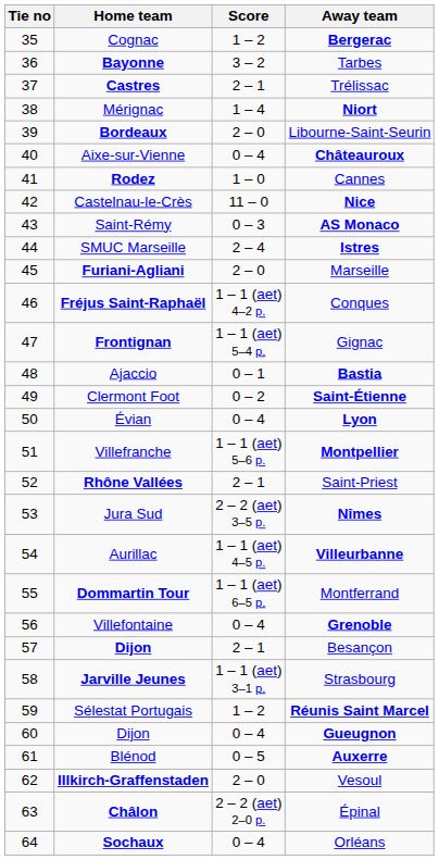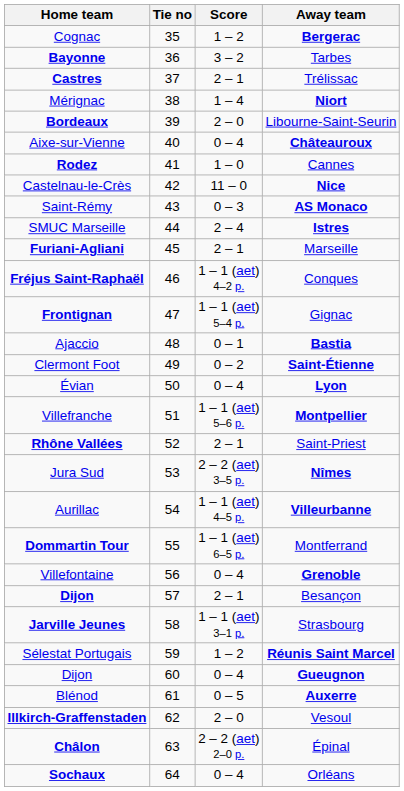 <table class="wikitable" style="text-align:center">
 <tr>
+<th>Home team</th>
 <th>Tie no</th>
-<th>Home team</th>
 <th>Score</th>
 <th>Away team</th>
 </tr>
 <tr>
+<td><a href='#'>Cognac</a></td>
 <td>35</td>
-<td><a href='#'>Cognac</a></td>
 <td>1 – 2</td>
 <td><strong><a href='#'>Bergerac</a></strong></td>
 </tr>
 <tr>
+<td><strong><a href='#'>Bayonne</a></strong></td>
 <td>36</td>
-<td><strong><a href='#'>Bayonne</a></strong></td>
 <td>3 – 2</td>
 <td><a href='#'>Tarbes</a></td>
 </tr>
 <tr>
+<td><strong><a href='#'>Castres</a></strong></td>
 <td>37</td>
-<td><strong><a href='#'>Castres</a></strong></td>
 <td>2 – 1</td>
 <td><a href='#'>Trélissac</a></td>
 </tr>
 <tr>
+<td><a href='#'>Mérignac</a></td>
 <td>38</td>
-<td><a href='#'>Mérignac</a></td>
 <td>1 – 4</td>
 <td><strong><a href='#'>Niort</a></strong></td>
 </tr>
 <tr>
+<td><strong><a href='#'>Bordeaux</a></strong></td>
 <td>39</td>
-<td><strong><a href='#'>Bordeaux</a></strong></td>
 <td>2 – 0</td>
 <td><a href='#'>Libourne-Saint-Seurin</a></td>
 </tr>
 <tr>
+<td><a href='#'>Aixe-sur-Vienne</a></td>
 <td>40</td>
-<td><a href='#'>Aixe-sur-Vienne</a></td>
 <td>0 – 4</td>
 <td><strong><a href='#'>Châteauroux</a></strong></td>
 </tr>
 <tr>
+<td><strong><a href='#'>Rodez</a></strong></td>
 <td>41</td>
-<td><strong><a href='#'>Rodez</a></strong></td>
 <td>1 – 0</td>
 <td><a href='#'>Cannes</a></td>
 </tr>
 <tr>
+<td><a href='#'>Castelnau-le-Crès</a></td>
 <td>42</td>
-<td><a href='#'>Castelnau-le-Crès</a></td>
 <td>11 – 0</td>
 <td><strong><a href='#'>Nice</a></strong></td>
 </tr>
 <tr>
+<td><a href='#'>Saint-Rémy</a></td>
 <td>43</td>
-<td><a href='#'>Saint-Rémy</a></td>
 <td>0 – 3</td>
 <td><strong><a href='#'>AS Monaco</a></strong></td>
 </tr>
 <tr>
+<td><a href='#'>SMUC Marseille</a></td>
 <td>44</td>
-<td><a href='#'>SMUC Marseille</a></td>
 <td>2 – 4</td>
 <td><strong><a href='#'>Istres</a></strong></td>
 </tr>
 <tr>
+<td><strong><a href='#'>Furiani-Agliani</a></strong></td>
 <td>45</td>
-<td><strong><a href='#'>Furiani-Agliani</a></strong></td>
-<td>2 – 0</td>
+<td>2 – 1</td>
 <td><a href='#'>Marseille</a></td>
 </tr>
 <tr>
+<td><strong><a href='#'>Fréjus Saint-Raphaël</a></strong></td>
 <td>46</td>
-<td><strong><a href='#'>Fréjus Saint-Raphaël</a></strong></td>
 <td>1 – 1 (<a href='#'>aet</a>)<br><small>4–2 <a href='#'>p.</a></small></td>
 <td><a href='#'>Conques</a></td>
 </tr>
 <tr>
+<td><strong><a href='#'>Frontignan</a></strong></td>
 <td>47</td>
-<td><strong><a href='#'>Frontignan</a></strong></td>
 <td>1 – 1 (<a href='#'>aet</a>)<br><small>5–4 <a href='#'>p.</a></small></td>
 <td><a href='#'>Gignac</a></td>
 </tr>
 <tr>
+<td><a href='#'>Ajaccio</a></td>
 <td>48</td>
-<td><a href='#'>Ajaccio</a></td>
 <td>0 – 1</td>
 <td><strong><a href='#'>Bastia</a></strong></td>
 </tr>
 <tr>
+<td><a href='#'>Clermont Foot</a></td>
 <td>49</td>
-<td><a href='#'>Clermont Foot</a></td>
 <td>0 – 2</td>
 <td><strong><a href='#'>Saint-Étienne</a></strong></td>
 </tr>
 <tr>
+<td><a href='#'>Évian</a></td>
 <td>50</td>
-<td><a href='#'>Évian</a></td>
 <td>0 – 4</td>
 <td><strong><a href='#'>Lyon</a></strong></td>
 </tr>
 <tr>
+<td><a href='#'>Villefranche</a></td>
 <td>51</td>
-<td><a href='#'>Villefranche</a></td>
 <td>1 – 1 (<a href='#'>aet</a>)<br><small>5–6 <a href='#'>p.</a></small></td>
 <td><strong><a href='#'>Montpellier</a></strong></td>
 </tr>
 <tr>
+<td><strong><a href='#'>Rhône Vallées</a></strong></td>
 <td>52</td>
-<td><strong><a href='#'>Rhône Vallées</a></strong></td>
 <td>2 – 1</td>
 <td><a href='#'>Saint-Priest</a></td>
 </tr>
 <tr>
+<td><a href='#'>Jura Sud</a></td>
 <td>53</td>
-<td><a href='#'>Jura Sud</a></td>
 <td>2 – 2 (<a href='#'>aet</a>)<br><small>3–5 <a href='#'>p.</a></small></td>
 <td><strong><a href='#'>Nîmes</a></strong></td>
 </tr>
 <tr>
+<td><a href='#'>Aurillac</a></td>
 <td>54</td>
-<td><a href='#'>Aurillac</a></td>
 <td>1 – 1 (<a href='#'>aet</a>)<br><small>4–5 <a href='#'>p.</a></small></td>
 <td><strong><a href='#'>Villeurbanne</a></strong></td>
 </tr>
 <tr>
+<td><strong><a href='#'>Dommartin Tour</a></strong></td>
 <td>55</td>
-<td><strong><a href='#'>Dommartin Tour</a></strong></td>
 <td>1 – 1 (<a href='#'>aet</a>)<br><small>6–5 <a href='#'>p.</a></small></td>
 <td><a href='#'>Montferrand</a></td>
 </tr>
 <tr>
+<td><a href='#'>Villefontaine</a></td>
 <td>56</td>
-<td><a href='#'>Villefontaine</a></td>
 <td>0 – 4</td>
 <td><strong><a href='#'>Grenoble</a></strong></td>
 </tr>
 <tr>
+<td><strong><a href='#'>Dijon</a></strong></td>
 <td>57</td>
-<td><strong><a href='#'>Dijon</a></strong></td>
 <td>2 – 1</td>
 <td><a href='#'>Besançon</a></td>
 </tr>
 <tr>
+<td><strong><a href='#'>Jarville Jeunes</a></strong></td>
 <td>58</td>
-<td><strong><a href='#'>Jarville Jeunes</a></strong></td>
 <td>1 – 1 (<a href='#'>aet</a>)<br><small>3–1 <a href='#'>p.</a></small></td>
 <td><a href='#'>Strasbourg</a></td>
 </tr>
 <tr>
+<td><a href='#'>Sélestat Portugais</a></td>
 <td>59</td>
-<td><a href='#'>Sélestat Portugais</a></td>
 <td>1 – 2</td>
 <td><strong><a href='#'>Réunis Saint Marcel</a></strong></td>
 </tr>
 <tr>
+<td><a href='#'>Dijon</a></td>
 <td>60</td>
-<td><a href='#'>Dijon</a></td>
 <td>0 – 4</td>
 <td><strong><a href='#'>Gueugnon</a></strong></td>
 </tr>
 <tr>
+<td><a href='#'>Blénod</a></td>
 <td>61</td>
-<td><a href='#'>Blénod</a></td>
 <td>0 – 5</td>
 <td><strong><a href='#'>Auxerre</a></strong></td>
 </tr>
 <tr>
+<td><strong><a href='#'>Illkirch-Graffenstaden</a></strong></td>
 <td>62</td>
-<td><strong><a href='#'>Illkirch-Graffenstaden</a></strong></td>
 <td>2 – 0</td>
 <td><a href='#'>Vesoul</a></td>
 </tr>
 <tr>
+<td><strong><a href='#'>Châlon</a></strong></td>
 <td>63</td>
-<td><strong><a href='#'>Châlon</a></strong></td>
 <td>2 – 2 (<a href='#'>aet</a>)<br><small>2–0 <a href='#'>p.</a></small></td>
 <td><a href='#'>Épinal</a></td>
 </tr>
 <tr>
+<td><strong><a href='#'>Sochaux</a></strong></td>
 <td>64</td>
-<td><strong><a href='#'>Sochaux</a></strong></td>
 <td>0 – 4</td>
 <td><a href='#'>Orléans</a></td>
 </tr>
 </table>
